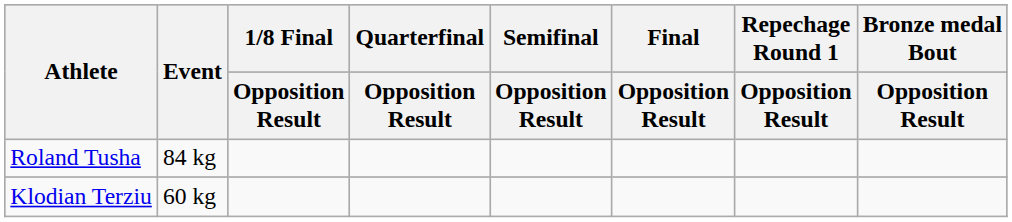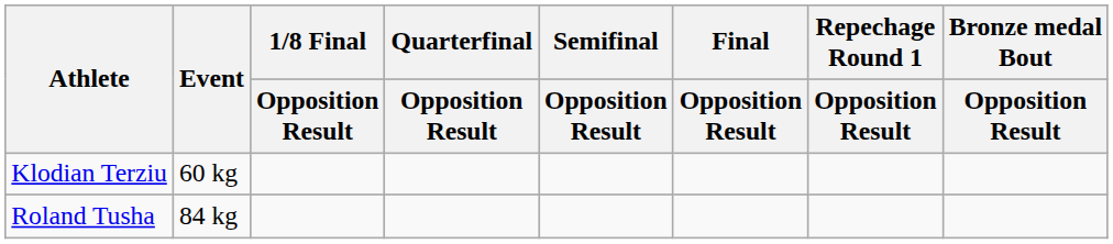 <table class=wikitable style=font-size:90%>
 <tr>
 <th rowspan=2>Athlete</th>
 <th rowspan=2>Event</th>
 <th>1/8 Final</th>
 <th>Quarterfinal</th>
 <th>Semifinal</th>
 <th>Final</th>
 <th>Repechage<br>Round 1</th>
 <th>Bronze medal<br>Bout</th>
 </tr>
 <tr>
 <th>Opposition<br>Result</th>
 <th>Opposition<br>Result</th>
 <th>Opposition<br>Result</th>
 <th>Opposition<br>Result</th>
 <th>Opposition<br>Result</th>
 <th>Opposition<br>Result</th>
 </tr>
 <tr>
+<td><a href='#'>Klodian Terziu</a></td>
+<td>60 kg</td>
+<td align=center></td>
+<td align=center></td>
+<td></td>
+<td align=center></td>
+<td></td>
+<td></td>
+</tr>
+<tr>
 <td><a href='#'>Roland Tusha</a></td>
 <td>84 kg</td>
 <td align=center></td>
 <td align=center></td>
 <td></td>
 <td align=center></td>
 <td></td>
 <td></td>
 </tr>
-<tr>
-<td><a href='#'>Klodian Terziu</a></td>
-<td>60 kg</td>
-<td align=center></td>
-<td align=center></td>
-<td></td>
-<td align=center></td>
-<td></td>
-<td></td>
-</tr>
 </table>
